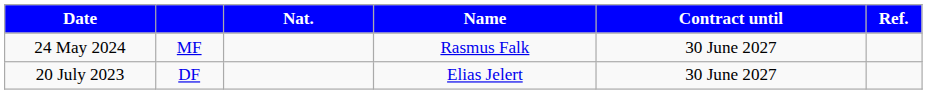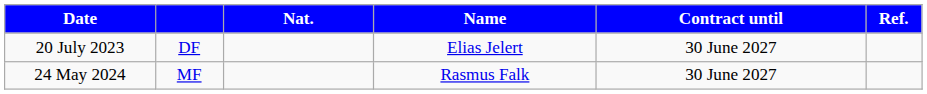 <table class="wikitable" style="text-align:center; font-size:90%">
 <tr>
 <th style="background:#0000FF; color:#fff; width:120px;"><strong>Date</strong></th>
 <th style="background:#0000FF; color:#fff; width:50px;"></th>
 <th style="background:#0000FF; color:#fff; width:120px;">Nat.</th>
 <th style="background:#0000FF; color:#fff; width:180px;"><strong>Name</strong></th>
 <th style="background:#0000FF; color:#fff; width:220px;"><strong>Contract until</strong></th>
 <th style="background:#0000FF; color:#fff; width:40px;"><strong>Ref.</strong></th>
 </tr>
 <tr>
+<td>20 July 2023</td>
+<td><a href='#'>DF</a></td>
+<td></td>
+<td><a href='#'>Elias Jelert</a></td>
+<td>30 June 2027</td>
+<td></td>
+</tr>
+<tr>
 <td>24 May 2024</td>
 <td><a href='#'>MF</a></td>
 <td></td>
 <td><a href='#'>Rasmus Falk</a></td>
 <td>30 June 2027</td>
 <td></td>
 </tr>
-<tr>
-<td>20 July 2023</td>
-<td><a href='#'>DF</a></td>
-<td></td>
-<td><a href='#'>Elias Jelert</a></td>
-<td>30 June 2027</td>
-<td></td>
-</tr>
 </table>
